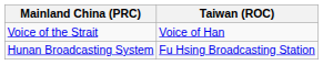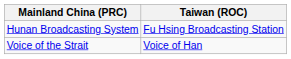 <table class="wikitable">
 <tr>
 <th>Mainland China (PRC)</th>
 <th>Taiwan (ROC)</th>
 </tr>
 <tr>
+<td><a href='#'>Hunan Broadcasting System</a></td>
+<td><a href='#'>Fu Hsing Broadcasting Station</a></td>
+</tr>
+<tr>
 <td><a href='#'>Voice of the Strait</a></td>
 <td><a href='#'>Voice of Han</a></td>
 </tr>
-<tr>
-<td><a href='#'>Hunan Broadcasting System</a></td>
-<td><a href='#'>Fu Hsing Broadcasting Station</a></td>
-</tr>
 </table>
